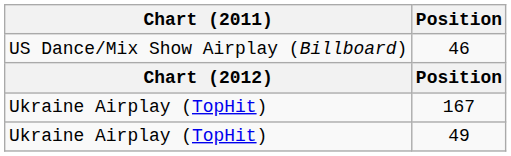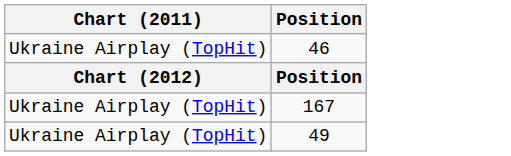 <table class="wikitable">
 <tr>
 <th>Chart (2011)</th>
 <th>Position</th>
 </tr>
 <tr>
-<td>US Dance/Mix Show Airplay (<em>Billboard</em>)</td>
+<td>Ukraine Airplay (<a href='#'>TopHit</a>)</td>
 <td style="text-align:center">46</td>
 </tr>
 <tr>
 <th>Chart (2012)</th>
 <th>Position</th>
 </tr>
 <tr>
 <td>Ukraine Airplay (<a href='#'>TopHit</a>)</td>
 <td style="text-align:center;">167</td>
 </tr>
 <tr>
 <td>Ukraine Airplay (<a href='#'>TopHit</a>)</td>
 <td style="text-align:center">49</td>
 </tr>
 </table>
